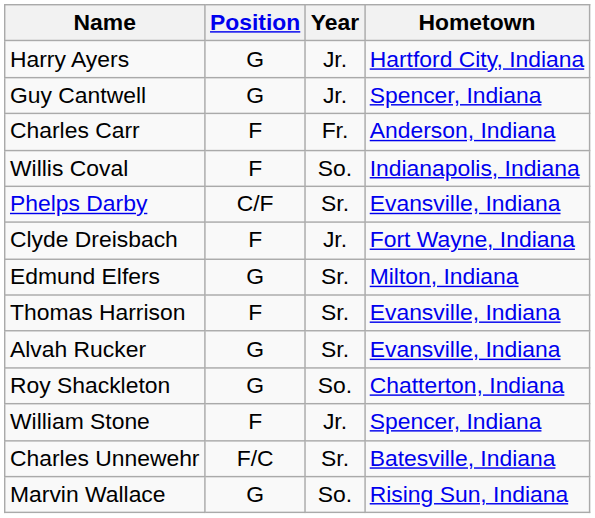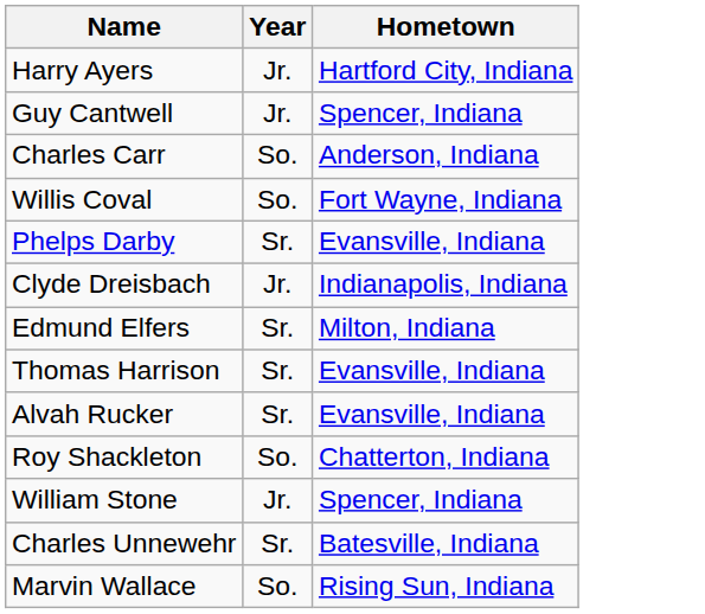 <table class="wikitable" style="text-align:center">
 <tr>
 <th>Name</th>
-<th><a href='#'>Position</a></th>
 <th>Year</th>
 <th>Hometown</th>
 </tr>
 <tr>
 <td style="text-align:left">Harry Ayers</td>
-<td>G</td>
 <td>Jr.</td>
 <td style="text-align:left"><a href='#'>Hartford City, Indiana</a></td>
 </tr>
 <tr>
 <td style="text-align:left">Guy Cantwell</td>
-<td>G</td>
 <td>Jr.</td>
 <td style="text-align:left"><a href='#'>Spencer, Indiana</a></td>
 </tr>
 <tr>
 <td style="text-align:left">Charles Carr</td>
-<td>F</td>
-<td>Fr.</td>
+<td>So.</td>
 <td style="text-align:left"><a href='#'>Anderson, Indiana</a></td>
 </tr>
 <tr>
 <td style="text-align:left">Willis Coval</td>
-<td>F</td>
 <td>So.</td>
-<td style="text-align:left"><a href='#'>Indianapolis, Indiana</a></td>
+<td style="text-align:left"><a href='#'>Fort Wayne, Indiana</a></td>
 </tr>
 <tr>
 <td style="text-align:left"><a href='#'>Phelps Darby</a></td>
-<td>C/F</td>
 <td>Sr.</td>
 <td style="text-align:left"><a href='#'>Evansville, Indiana</a></td>
 </tr>
 <tr>
 <td style="text-align:left">Clyde Dreisbach</td>
-<td>F</td>
 <td>Jr.</td>
-<td style="text-align:left"><a href='#'>Fort Wayne, Indiana</a></td>
+<td style="text-align:left"><a href='#'>Indianapolis, Indiana</a></td>
 </tr>
 <tr>
 <td style="text-align:left">Edmund Elfers</td>
-<td>G</td>
 <td>Sr.</td>
 <td style="text-align:left"><a href='#'>Milton, Indiana</a></td>
 </tr>
 <tr>
 <td style="text-align:left">Thomas Harrison</td>
-<td>F</td>
 <td>Sr.</td>
 <td style="text-align:left"><a href='#'>Evansville, Indiana</a></td>
 </tr>
 <tr>
 <td style="text-align:left">Alvah Rucker</td>
-<td>G</td>
 <td>Sr.</td>
 <td style="text-align:left"><a href='#'>Evansville, Indiana</a></td>
 </tr>
 <tr>
 <td style="text-align:left">Roy Shackleton</td>
-<td>G</td>
 <td>So.</td>
 <td style="text-align:left"><a href='#'>Chatterton, Indiana</a></td>
 </tr>
 <tr>
 <td style="text-align:left">William Stone</td>
-<td>F</td>
 <td>Jr.</td>
 <td style="text-align:left"><a href='#'>Spencer, Indiana</a></td>
 </tr>
 <tr>
 <td style="text-align:left">Charles Unnewehr</td>
-<td>F/C</td>
 <td>Sr.</td>
 <td style="text-align:left"><a href='#'>Batesville, Indiana</a></td>
 </tr>
 <tr>
 <td style="text-align:left">Marvin Wallace</td>
-<td>G</td>
 <td>So.</td>
 <td style="text-align:left"><a href='#'>Rising Sun, Indiana</a></td>
 </tr>
 </table>
